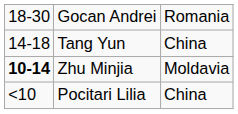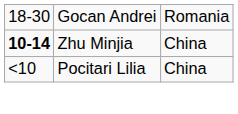 <table class="wikitable">
 <tr>
 <td>18-30</td>
 <td>Gocan Andrei</td>
 <td>Romania</td>
 </tr>
 <tr>
-<td>14-18</td>
-<td>Tang Yun</td>
-<td>China</td>
-</tr>
-<tr>
 <td><strong>10-14</strong></td>
 <td>Zhu Minjia</td>
-<td>Moldavia</td>
+<td>China</td>
 </tr>
 <tr>
 <td><10</td>
 <td>Pocitari Lilia</td>
 <td>China</td>
 </tr>
 </table>
